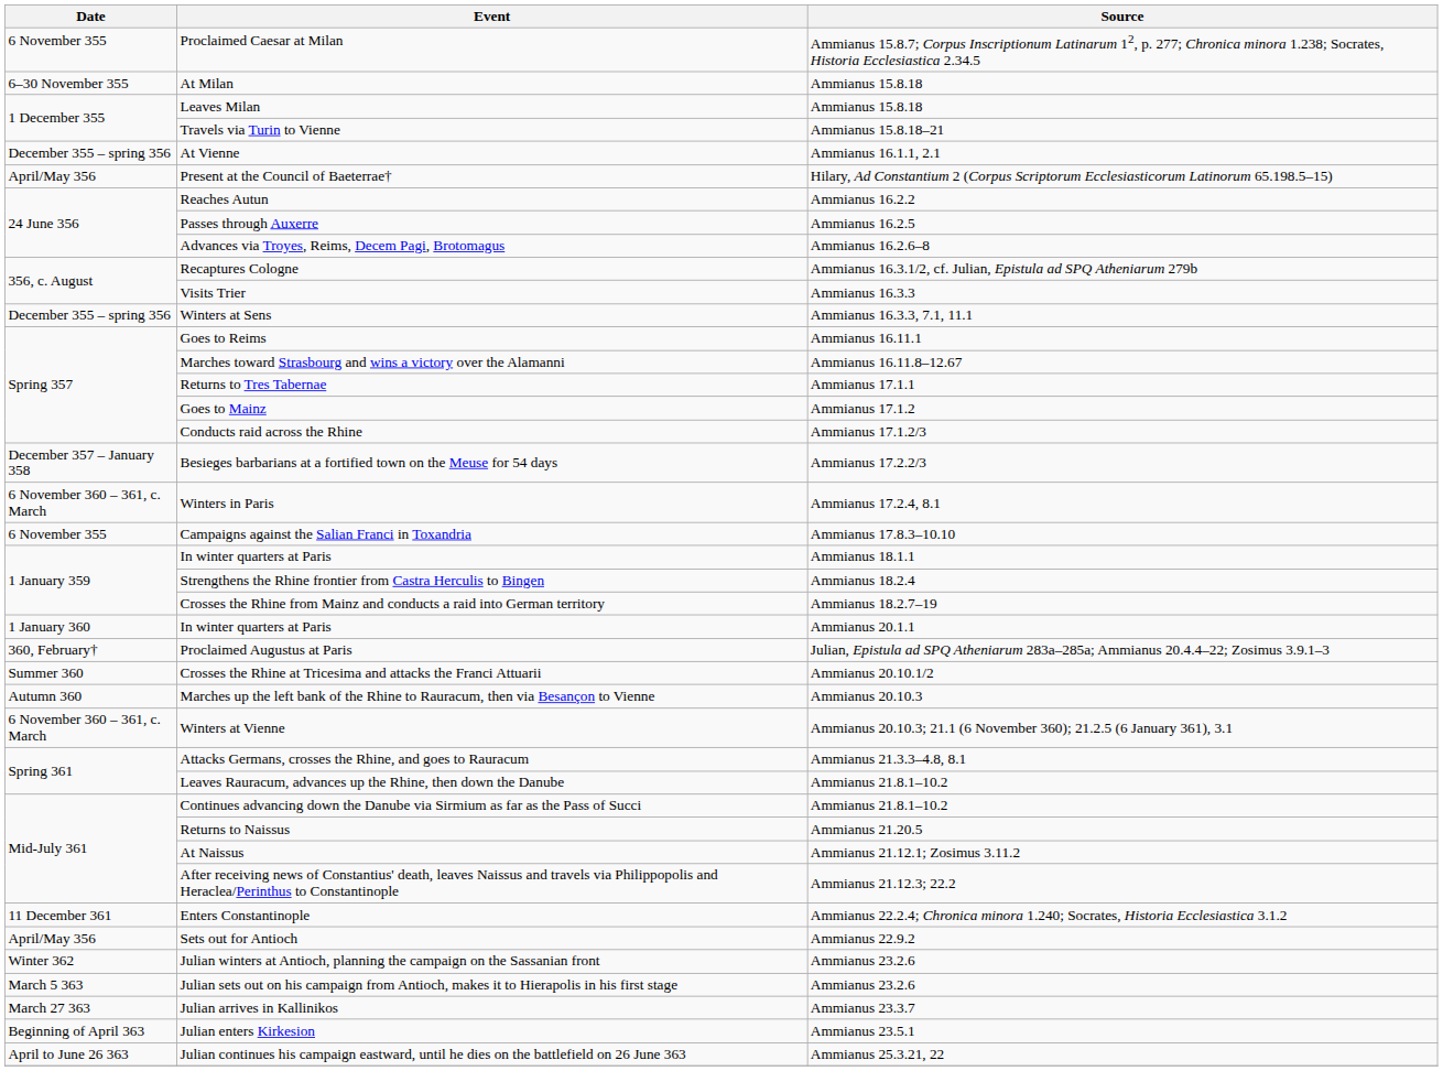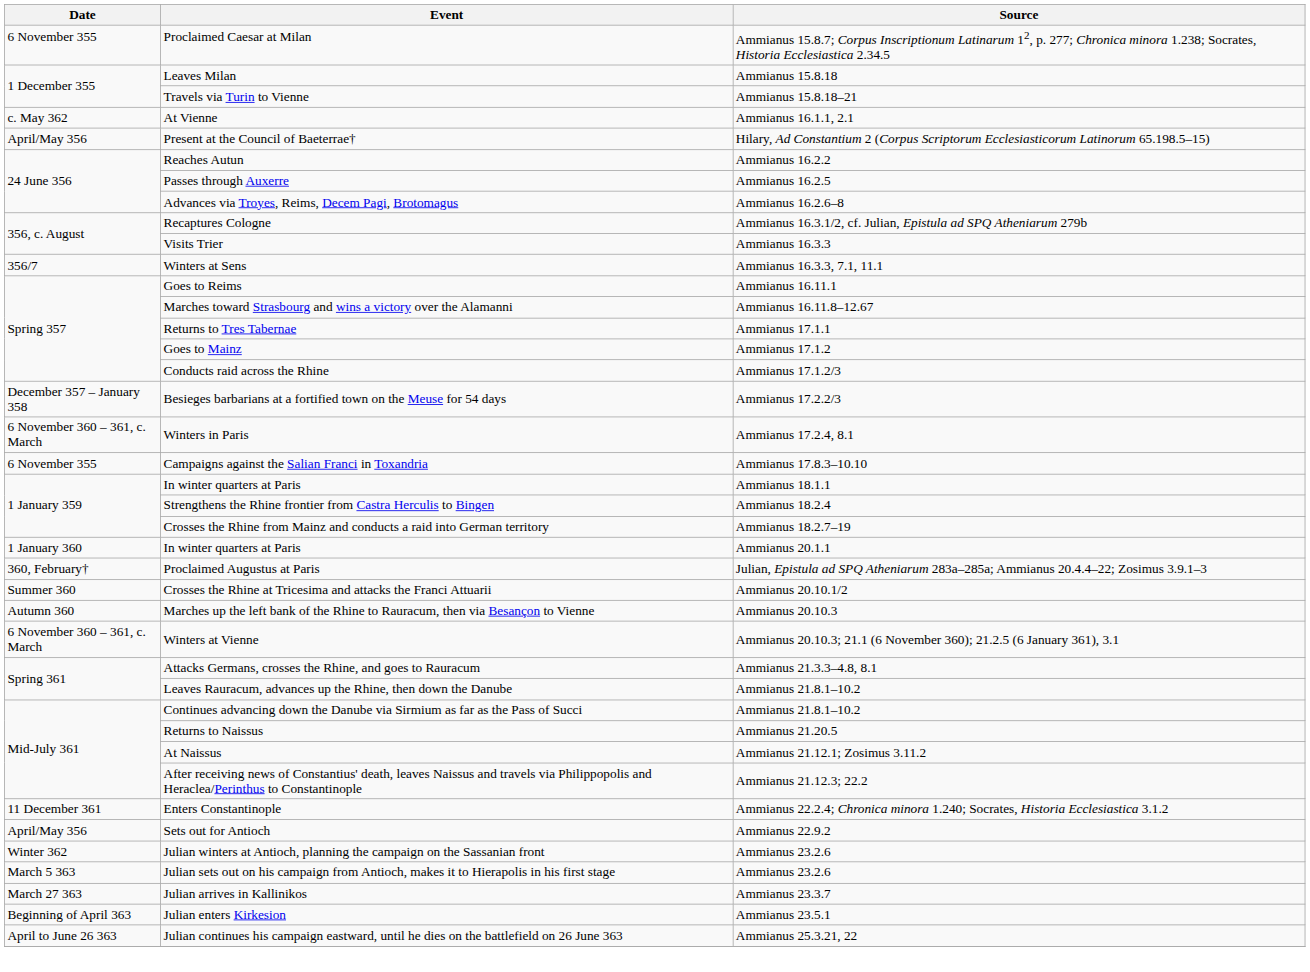 <table class="wikitable">
 <tr valign="top">
 <th>Date</th>
 <th width=44%>Event</th>
 <th width=44%>Source</th>
 </tr>
 <tr valign="top">
 <td>6 November 355</td>
 <td>Proclaimed Caesar at Milan</td>
 <td>Ammianus 15.8.7; <em>Corpus Inscriptionum Latinarum</em> 1<sup>2</sup>, p. 277; <em>Chronica minora</em> 1.238; Socrates, <em>Historia Ecclesiastica</em> 2.34.5</td>
 </tr>
 <tr>
-<td>6–30 November 355</td>
-<td>At Milan</td>
-<td>Ammianus 15.8.18</td>
-</tr>
-<tr>
 <td rowspan=2>1 December 355</td>
 <td>Leaves Milan</td>
 <td>Ammianus 15.8.18</td>
 </tr>
 <tr>
 <td>Travels via <a href='#'>Turin</a> to Vienne</td>
 <td>Ammianus 15.8.18–21</td>
 </tr>
 <tr>
-<td>December 355 – spring 356</td>
+<td>c. May 362</td>
 <td>At Vienne</td>
 <td>Ammianus 16.1.1, 2.1</td>
 </tr>
 <tr>
 <td>April/May 356</td>
 <td>Present at the Council of Baeterrae†</td>
 <td>Hilary, <em>Ad Constantium</em> 2 (<em>Corpus Scriptorum Ecclesiasticorum Latinorum</em> 65.198.5–15)</td>
 </tr>
 <tr>
 <td rowspan=3>24 June 356</td>
 <td>Reaches Autun</td>
 <td>Ammianus 16.2.2</td>
 </tr>
 <tr>
 <td>Passes through <a href='#'>Auxerre</a></td>
 <td>Ammianus 16.2.5</td>
 </tr>
 <tr>
 <td>Advances via <a href='#'>Troyes</a>, Reims, <a href='#'>Decem Pagi</a>, <a href='#'>Brotomagus</a></td>
 <td>Ammianus 16.2.6–8</td>
 </tr>
 <tr>
 <td rowspan=2>356, c. August</td>
 <td>Recaptures Cologne</td>
 <td>Ammianus 16.3.1/2, cf. Julian, <em>Epistula ad SPQ Atheniarum</em> 279b</td>
 </tr>
 <tr>
 <td>Visits Trier</td>
 <td>Ammianus 16.3.3</td>
 </tr>
 <tr>
-<td>December 355 – spring 356</td>
+<td>356/7</td>
 <td>Winters at Sens</td>
 <td>Ammianus 16.3.3, 7.1, 11.1</td>
 </tr>
 <tr>
 <td rowspan=5>Spring 357</td>
 <td>Goes to Reims</td>
 <td>Ammianus 16.11.1</td>
 </tr>
 <tr>
 <td>Marches toward <a href='#'>Strasbourg</a> and <a href='#'>wins a victory</a> over the Alamanni</td>
 <td>Ammianus 16.11.8–12.67</td>
 </tr>
 <tr>
 <td>Returns to <a href='#'>Tres Tabernae</a></td>
 <td>Ammianus 17.1.1</td>
 </tr>
 <tr>
 <td>Goes to <a href='#'>Mainz</a></td>
 <td>Ammianus 17.1.2</td>
 </tr>
 <tr>
 <td>Conducts raid across the Rhine</td>
 <td>Ammianus 17.1.2/3</td>
 </tr>
 <tr>
 <td>December 357 – January 358</td>
 <td>Besieges barbarians at a fortified town on the <a href='#'>Meuse</a> for 54 days</td>
 <td>Ammianus 17.2.2/3</td>
 </tr>
 <tr>
 <td>6 November 360 – 361, c. March</td>
 <td>Winters in Paris</td>
 <td>Ammianus 17.2.4, 8.1</td>
 </tr>
 <tr>
 <td>6 November 355</td>
 <td>Campaigns against the <a href='#'>Salian Franci</a> in <a href='#'>Toxandria</a></td>
 <td>Ammianus 17.8.3–10.10</td>
 </tr>
 <tr>
 <td rowspan=3>1 January 359</td>
 <td>In winter quarters at Paris</td>
 <td>Ammianus 18.1.1</td>
 </tr>
 <tr>
 <td>Strengthens the Rhine frontier from <a href='#'>Castra Herculis</a> to <a href='#'>Bingen</a></td>
 <td>Ammianus 18.2.4</td>
 </tr>
 <tr>
 <td>Crosses the Rhine from Mainz and conducts a raid into German territory</td>
 <td>Ammianus 18.2.7–19</td>
 </tr>
 <tr>
 <td>1 January 360</td>
 <td>In winter quarters at Paris</td>
 <td>Ammianus 20.1.1</td>
 </tr>
 <tr>
 <td>360, February†</td>
 <td>Proclaimed Augustus at Paris</td>
 <td>Julian, <em>Epistula ad SPQ Atheniarum</em> 283a–285a; Ammianus 20.4.4–22; Zosimus 3.9.1–3</td>
 </tr>
 <tr>
 <td>Summer 360</td>
 <td>Crosses the Rhine at Tricesima and attacks the Franci Attuarii</td>
 <td>Ammianus 20.10.1/2</td>
 </tr>
 <tr>
 <td>Autumn 360</td>
 <td>Marches up the left bank of the Rhine to Rauracum, then via <a href='#'>Besançon</a> to Vienne</td>
 <td>Ammianus 20.10.3</td>
 </tr>
 <tr>
 <td>6 November 360 – 361, c. March</td>
 <td>Winters at Vienne</td>
 <td>Ammianus 20.10.3; 21.1 (6 November 360); 21.2.5 (6 January 361), 3.1</td>
 </tr>
 <tr>
 <td rowspan=2>Spring 361</td>
 <td>Attacks Germans, crosses the Rhine, and goes to Rauracum</td>
 <td>Ammianus 21.3.3–4.8, 8.1</td>
 </tr>
 <tr>
 <td>Leaves Rauracum, advances up the Rhine, then down the Danube</td>
 <td>Ammianus 21.8.1–10.2</td>
 </tr>
 <tr>
 <td rowspan=4>Mid-July 361</td>
 <td>Continues advancing down the Danube via Sirmium as far as the Pass of Succi</td>
 <td>Ammianus 21.8.1–10.2</td>
 </tr>
 <tr>
 <td>Returns to Naissus</td>
 <td>Ammianus 21.20.5</td>
 </tr>
 <tr>
 <td>At Naissus</td>
 <td>Ammianus 21.12.1; Zosimus 3.11.2</td>
 </tr>
 <tr>
 <td>After receiving news of Constantius' death, leaves Naissus and travels via Philippopolis and Heraclea/<a href='#'>Perinthus</a> to Constantinople</td>
 <td>Ammianus 21.12.3; 22.2</td>
 </tr>
 <tr>
 <td>11 December 361</td>
 <td>Enters Constantinople</td>
 <td>Ammianus 22.2.4; <em>Chronica minora</em> 1.240; Socrates, <em>Historia Ecclesiastica</em> 3.1.2</td>
 </tr>
 <tr>
 <td>April/May 356</td>
 <td>Sets out for Antioch</td>
 <td>Ammianus 22.9.2</td>
 </tr>
 <tr>
 <td>Winter 362</td>
 <td>Julian winters at Antioch, planning the campaign on the Sassanian front</td>
 <td>Ammianus 23.2.6</td>
 </tr>
 <tr>
 <td>March 5 363</td>
 <td>Julian sets out on his campaign from Antioch, makes it to Hierapolis in his first stage</td>
 <td>Ammianus 23.2.6</td>
 </tr>
 <tr>
 <td>March 27 363</td>
 <td>Julian arrives in Kallinikos</td>
 <td>Ammianus 23.3.7</td>
 </tr>
 <tr>
 <td>Beginning of April 363</td>
 <td>Julian enters <a href='#'>Kirkesion</a></td>
 <td>Ammianus 23.5.1</td>
 </tr>
 <tr>
 <td>April to June 26 363</td>
 <td>Julian continues his campaign eastward, until he dies on the battlefield on 26 June 363</td>
 <td>Ammianus 25.3.21, 22</td>
 </tr>
 <tr>
 </tr>
 </table>
